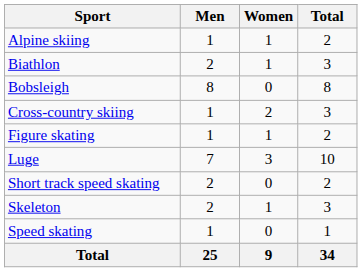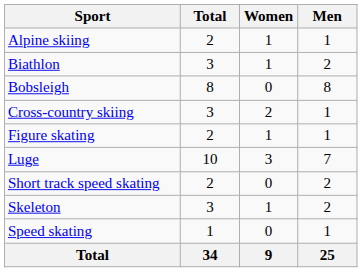 <table class="wikitable sortable" style="text-align:center;">
 <tr>
 <th width=180>Sport</th>
+<th width=55>Total</th>
+<th width=55>Women</th>
 <th width=55>Men</th>
-<th width=55>Women</th>
-<th width=55>Total</th>
 </tr>
 <tr>
 <td align=left><a href='#'>Alpine skiing</a></td>
+<td>2</td>
 <td>1</td>
 <td>1</td>
-<td>2</td>
 </tr>
 <tr>
 <td align=left><a href='#'>Biathlon</a></td>
+<td>3</td>
+<td>1</td>
 <td>2</td>
-<td>1</td>
-<td>3</td>
 </tr>
 <tr>
 <td align=left><a href='#'>Bobsleigh</a></td>
 <td>8</td>
 <td>0</td>
 <td>8</td>
 </tr>
 <tr>
 <td align=left><a href='#'>Cross-country skiing</a></td>
+<td>3</td>
+<td>2</td>
 <td>1</td>
-<td>2</td>
-<td>3</td>
 </tr>
 <tr>
 <td align=left><a href='#'>Figure skating</a></td>
+<td>2</td>
 <td>1</td>
 <td>1</td>
-<td>2</td>
 </tr>
 <tr>
 <td align=left><a href='#'>Luge</a></td>
+<td>10</td>
+<td>3</td>
 <td>7</td>
-<td>3</td>
-<td>10</td>
 </tr>
 <tr>
 <td align=left><a href='#'>Short track speed skating</a></td>
 <td>2</td>
 <td>0</td>
 <td>2</td>
 </tr>
 <tr>
 <td align=left><a href='#'>Skeleton</a></td>
+<td>3</td>
+<td>1</td>
 <td>2</td>
-<td>1</td>
-<td>3</td>
 </tr>
 <tr>
 <td align=left><a href='#'>Speed skating</a></td>
 <td>1</td>
 <td>0</td>
 <td>1</td>
 </tr>
 <tr>
 <th>Total</th>
+<th>34</th>
+<th>9</th>
 <th>25</th>
-<th>9</th>
-<th>34</th>
 </tr>
 </table>
